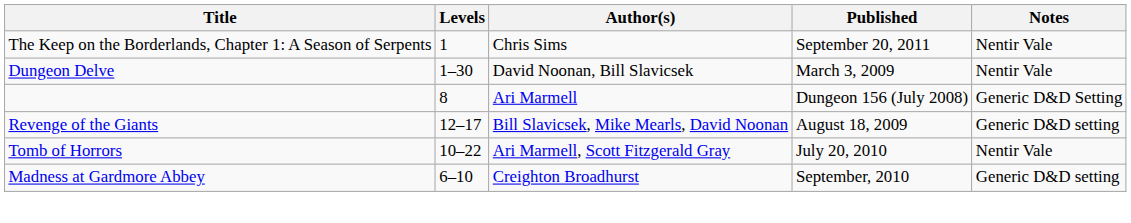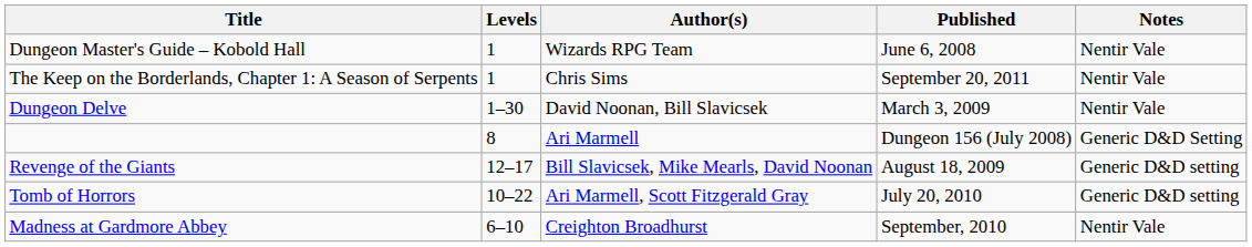 <table class="sortable wikitable">
 <tr>
 <th>Title</th>
 <th>Levels</th>
 <th>Author(s)</th>
 <th>Published</th>
 <th>Notes</th>
+</tr>
+<tr>
+<td>Dungeon Master's Guide – Kobold Hall</td>
+<td>1</td>
+<td>Wizards RPG Team</td>
+<td>June 6, 2008</td>
+<td>Nentir Vale</td>
 </tr>
 <tr>
 <td>The Keep on the Borderlands, Chapter 1: A Season of Serpents</td>
 <td>1</td>
 <td>Chris Sims</td>
 <td>September 20, 2011</td>
 <td>Nentir Vale</td>
 </tr>
 <tr>
 <td><a href='#'>Dungeon Delve</a></td>
 <td>1–30</td>
 <td>David Noonan, Bill Slavicsek</td>
 <td>March 3, 2009</td>
 <td>Nentir Vale</td>
 </tr>
 <tr>
 <td></td>
 <td>8</td>
 <td><a href='#'>Ari Marmell</a></td>
 <td>Dungeon 156 (July 2008)</td>
 <td>Generic D&D Setting</td>
 </tr>
 <tr>
 <td><a href='#'>Revenge of the Giants</a></td>
 <td>12–17</td>
 <td><a href='#'>Bill Slavicsek</a>, <a href='#'>Mike Mearls</a>, <a href='#'>David Noonan</a></td>
 <td>August 18, 2009</td>
 <td>Generic D&D setting</td>
 </tr>
 <tr>
 <td><a href='#'>Tomb of Horrors</a></td>
 <td>10–22</td>
 <td><a href='#'>Ari Marmell</a>, <a href='#'>Scott Fitzgerald Gray</a></td>
 <td>July 20, 2010</td>
-<td>Nentir Vale</td>
+<td>Generic D&D setting</td>
 </tr>
 <tr>
 <td><a href='#'>Madness at Gardmore Abbey</a></td>
 <td>6–10</td>
 <td><a href='#'>Creighton Broadhurst</a></td>
 <td>September, 2010</td>
-<td>Generic D&D setting</td>
+<td>Nentir Vale</td>
 </tr>
 </table>
